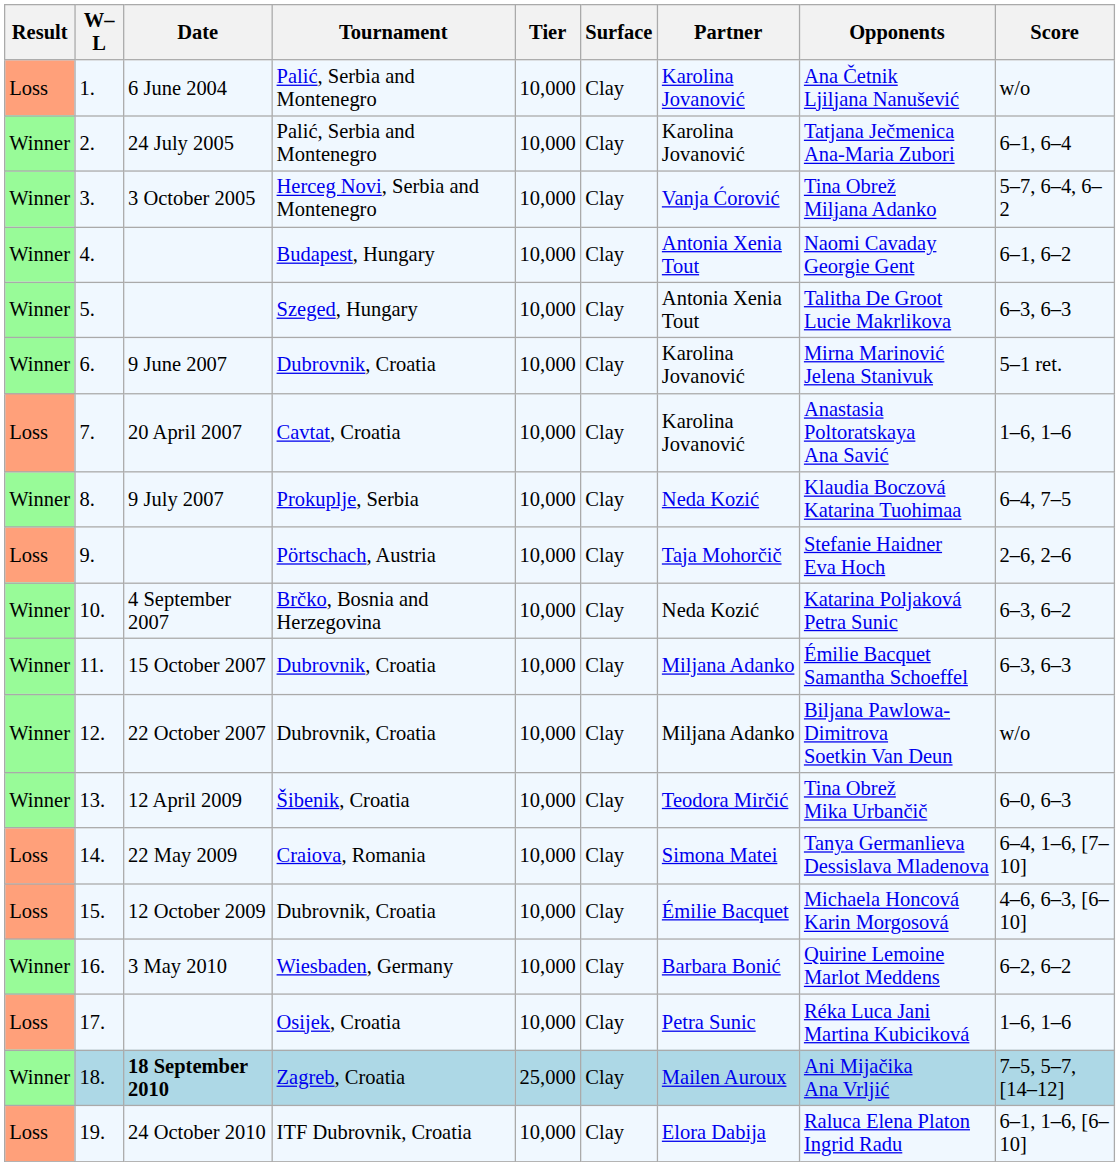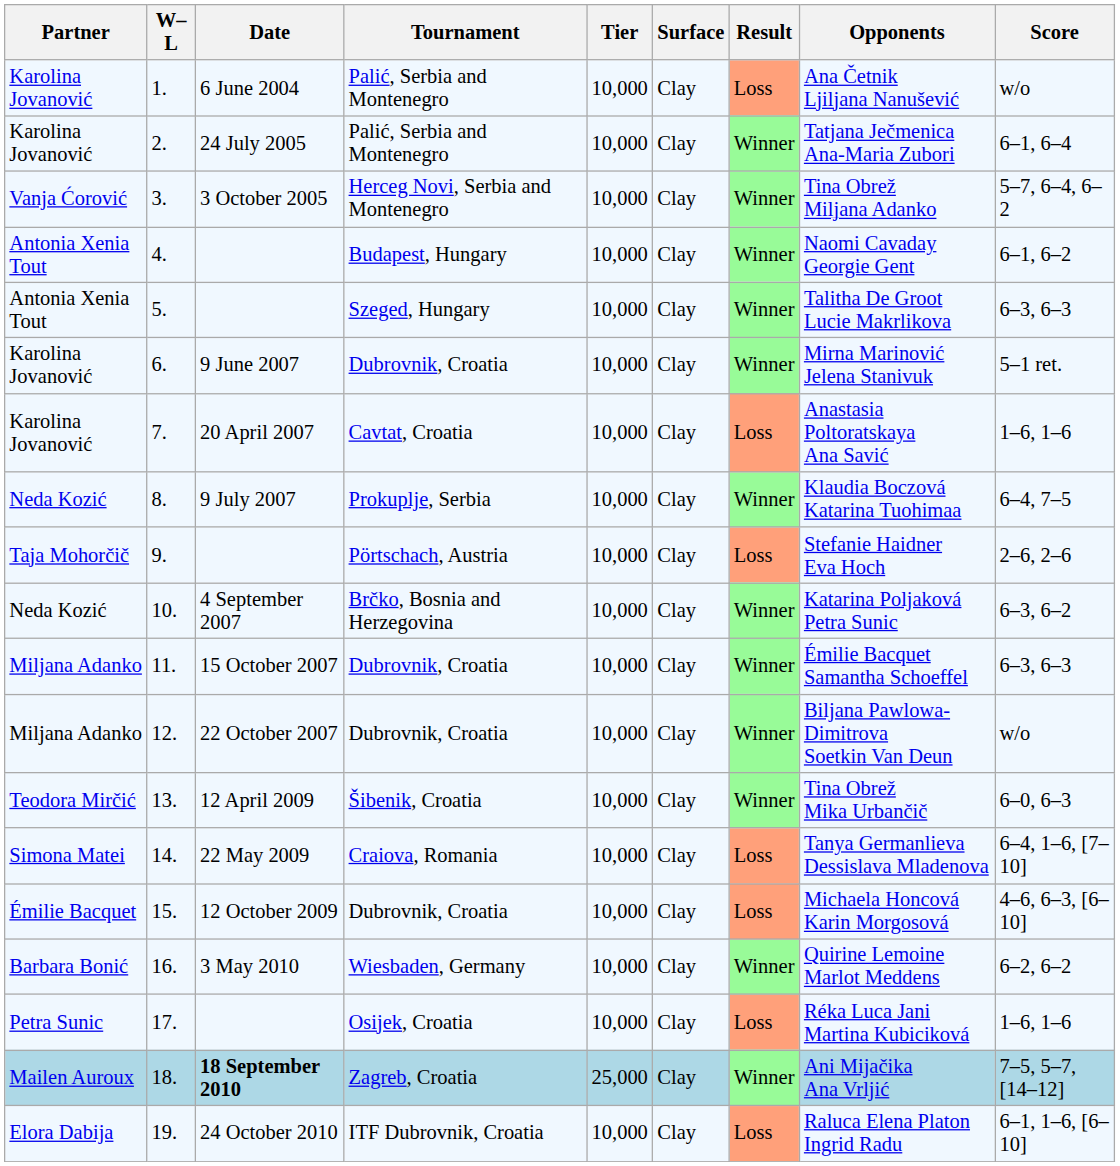 <table class="sortable wikitable">
 <tr>
-<th>Result</th>
+<th>Partner</th>
 <th class="unsortable">W–L</th>
 <th>Date</th>
 <th>Tournament</th>
 <th>Tier</th>
 <th>Surface</th>
-<th>Partner</th>
+<th>Result</th>
 <th>Opponents</th>
 <th class="unsortable">Score</th>
 </tr>
 <tr bgcolor="#f0f8ff">
-<td style="background:#ffa07a;">Loss</td>
+<td> <a href='#'>Karolina Jovanović</a></td>
 <td>1.</td>
 <td>6 June 2004</td>
 <td><a href='#'>Palić</a>, Serbia and Montenegro</td>
 <td>10,000</td>
 <td>Clay</td>
-<td> <a href='#'>Karolina Jovanović</a></td>
+<td style="background:#ffa07a;">Loss</td>
 <td> <a href='#'>Ana Četnik</a> <br>  <a href='#'>Ljiljana Nanušević</a></td>
 <td>w/o</td>
 </tr>
 <tr bgcolor="#f0f8ff">
-<td bgcolor="98FB98">Winner</td>
+<td> Karolina Jovanović</td>
 <td>2.</td>
 <td>24 July 2005</td>
 <td>Palić, Serbia and Montenegro</td>
 <td>10,000</td>
 <td>Clay</td>
-<td> Karolina Jovanović</td>
+<td bgcolor="98FB98">Winner</td>
 <td> <a href='#'>Tatjana Ječmenica</a> <br>  <a href='#'>Ana-Maria Zubori</a></td>
 <td>6–1, 6–4</td>
 </tr>
 <tr style="background:#f0f8ff;">
-<td bgcolor="98FB98">Winner</td>
+<td> <a href='#'>Vanja Ćorović</a></td>
 <td>3.</td>
 <td>3 October 2005</td>
 <td><a href='#'>Herceg Novi</a>, Serbia and Montenegro</td>
 <td>10,000</td>
 <td>Clay</td>
-<td> <a href='#'>Vanja Ćorović</a></td>
+<td bgcolor="98FB98">Winner</td>
 <td> <a href='#'>Tina Obrež</a> <br>  <a href='#'>Miljana Adanko</a></td>
 <td>5–7, 6–4, 6–2</td>
 </tr>
 <tr bgcolor="#f0f8ff">
-<td bgcolor="98FB98">Winner</td>
+<td> <a href='#'>Antonia Xenia Tout</a></td>
 <td>4.</td>
 <td></td>
 <td><a href='#'>Budapest</a>, Hungary</td>
 <td>10,000</td>
 <td>Clay</td>
-<td> <a href='#'>Antonia Xenia Tout</a></td>
+<td bgcolor="98FB98">Winner</td>
 <td> <a href='#'>Naomi Cavaday</a> <br>  <a href='#'>Georgie Gent</a></td>
 <td>6–1, 6–2</td>
 </tr>
 <tr bgcolor="#f0f8ff">
-<td bgcolor="98FB98">Winner</td>
+<td> Antonia Xenia Tout</td>
 <td>5.</td>
 <td></td>
 <td><a href='#'>Szeged</a>, Hungary</td>
 <td>10,000</td>
 <td>Clay</td>
-<td> Antonia Xenia Tout</td>
+<td bgcolor="98FB98">Winner</td>
 <td> <a href='#'>Talitha De Groot</a> <br>  <a href='#'>Lucie Makrlikova</a></td>
 <td>6–3, 6–3</td>
 </tr>
 <tr bgcolor="#f0f8ff">
-<td bgcolor="98FB98">Winner</td>
+<td> Karolina Jovanović</td>
 <td>6.</td>
 <td>9 June 2007</td>
 <td><a href='#'>Dubrovnik</a>, Croatia</td>
 <td>10,000</td>
 <td>Clay</td>
-<td> Karolina Jovanović</td>
+<td bgcolor="98FB98">Winner</td>
 <td> <a href='#'>Mirna Marinović</a> <br>  <a href='#'>Jelena Stanivuk</a></td>
 <td>5–1 ret.</td>
 </tr>
 <tr bgcolor="#f0f8ff">
-<td style="background:#ffa07a;">Loss</td>
+<td> Karolina Jovanović</td>
 <td>7.</td>
 <td>20 April 2007</td>
 <td><a href='#'>Cavtat</a>, Croatia</td>
 <td>10,000</td>
 <td>Clay</td>
-<td> Karolina Jovanović</td>
+<td style="background:#ffa07a;">Loss</td>
 <td> <a href='#'>Anastasia Poltoratskaya</a> <br>  <a href='#'>Ana Savić</a></td>
 <td>1–6, 1–6</td>
 </tr>
 <tr bgcolor="#f0f8ff">
-<td bgcolor="98FB98">Winner</td>
+<td> <a href='#'>Neda Kozić</a></td>
 <td>8.</td>
 <td>9 July 2007</td>
 <td><a href='#'>Prokuplje</a>, Serbia</td>
 <td>10,000</td>
 <td>Clay</td>
-<td> <a href='#'>Neda Kozić</a></td>
+<td bgcolor="98FB98">Winner</td>
 <td> <a href='#'>Klaudia Boczová</a> <br>  <a href='#'>Katarina Tuohimaa</a></td>
 <td>6–4, 7–5</td>
 </tr>
 <tr bgcolor="#f0f8ff">
-<td style="background:#ffa07a;">Loss</td>
+<td> <a href='#'>Taja Mohorčič</a></td>
 <td>9.</td>
 <td></td>
 <td><a href='#'>Pörtschach</a>, Austria</td>
 <td>10,000</td>
 <td>Clay</td>
-<td> <a href='#'>Taja Mohorčič</a></td>
+<td style="background:#ffa07a;">Loss</td>
 <td> <a href='#'>Stefanie Haidner</a> <br>  <a href='#'>Eva Hoch</a></td>
 <td>2–6, 2–6</td>
 </tr>
 <tr bgcolor="#f0f8ff">
-<td bgcolor="98FB98">Winner</td>
+<td> Neda Kozić</td>
 <td>10.</td>
 <td>4 September 2007</td>
 <td><a href='#'>Brčko</a>, Bosnia and Herzegovina</td>
 <td>10,000</td>
 <td>Clay</td>
-<td> Neda Kozić</td>
+<td bgcolor="98FB98">Winner</td>
 <td> <a href='#'>Katarina Poljaková</a> <br>  <a href='#'>Petra Sunic</a></td>
 <td>6–3, 6–2</td>
 </tr>
 <tr bgcolor="#f0f8ff">
-<td bgcolor="98FB98">Winner</td>
+<td> <a href='#'>Miljana Adanko</a></td>
 <td>11.</td>
 <td>15 October 2007</td>
 <td><a href='#'>Dubrovnik</a>, Croatia</td>
 <td>10,000</td>
 <td>Clay</td>
-<td> <a href='#'>Miljana Adanko</a></td>
+<td bgcolor="98FB98">Winner</td>
 <td> <a href='#'>Émilie Bacquet</a> <br>  <a href='#'>Samantha Schoeffel</a></td>
 <td>6–3, 6–3</td>
 </tr>
 <tr bgcolor="#f0f8ff">
-<td bgcolor="98FB98">Winner</td>
+<td> Miljana Adanko</td>
 <td>12.</td>
 <td>22 October 2007</td>
 <td>Dubrovnik, Croatia</td>
 <td>10,000</td>
 <td>Clay</td>
-<td> Miljana Adanko</td>
+<td bgcolor="98FB98">Winner</td>
 <td> <a href='#'>Biljana Pawlowa-Dimitrova</a> <br>  <a href='#'>Soetkin Van Deun</a></td>
 <td>w/o</td>
 </tr>
 <tr bgcolor="#f0f8ff">
-<td bgcolor="98FB98">Winner</td>
+<td> <a href='#'>Teodora Mirčić</a></td>
 <td>13.</td>
 <td>12 April 2009</td>
 <td><a href='#'>Šibenik</a>, Croatia</td>
 <td>10,000</td>
 <td>Clay</td>
-<td> <a href='#'>Teodora Mirčić</a></td>
+<td bgcolor="98FB98">Winner</td>
 <td> <a href='#'>Tina Obrež</a> <br>  <a href='#'>Mika Urbančič</a></td>
 <td>6–0, 6–3</td>
 </tr>
 <tr bgcolor="#f0f8ff">
-<td bgcolor="FFA07A">Loss</td>
+<td> <a href='#'>Simona Matei</a></td>
 <td>14.</td>
 <td>22 May 2009</td>
 <td><a href='#'>Craiova</a>, Romania</td>
 <td>10,000</td>
 <td>Clay</td>
-<td> <a href='#'>Simona Matei</a></td>
+<td bgcolor="FFA07A">Loss</td>
 <td> <a href='#'>Tanya Germanlieva</a> <br>  <a href='#'>Dessislava Mladenova</a></td>
 <td>6–4, 1–6, [7–10]</td>
 </tr>
 <tr bgcolor="#f0f8ff">
-<td bgcolor="FFA07A">Loss</td>
+<td> <a href='#'>Émilie Bacquet</a></td>
 <td>15.</td>
 <td>12 October 2009</td>
 <td>Dubrovnik, Croatia</td>
 <td>10,000</td>
 <td>Clay</td>
-<td> <a href='#'>Émilie Bacquet</a></td>
+<td bgcolor="FFA07A">Loss</td>
 <td> <a href='#'>Michaela Honcová</a> <br>  <a href='#'>Karin Morgosová</a></td>
 <td>4–6, 6–3, [6–10]</td>
 </tr>
 <tr bgcolor="#f0f8ff">
-<td bgcolor="98FB98">Winner</td>
+<td> <a href='#'>Barbara Bonić</a></td>
 <td>16.</td>
 <td>3 May 2010</td>
 <td><a href='#'>Wiesbaden</a>, Germany</td>
 <td>10,000</td>
 <td>Clay</td>
-<td> <a href='#'>Barbara Bonić</a></td>
+<td bgcolor="98FB98">Winner</td>
 <td> <a href='#'>Quirine Lemoine</a> <br>  <a href='#'>Marlot Meddens</a></td>
 <td>6–2, 6–2</td>
 </tr>
 <tr bgcolor="#f0f8ff">
-<td bgcolor="FFA07A">Loss</td>
+<td> <a href='#'>Petra Sunic</a></td>
 <td>17.</td>
 <td></td>
 <td><a href='#'>Osijek</a>, Croatia</td>
 <td>10,000</td>
 <td>Clay</td>
-<td> <a href='#'>Petra Sunic</a></td>
+<td bgcolor="FFA07A">Loss</td>
 <td> <a href='#'>Réka Luca Jani</a> <br>  <a href='#'>Martina Kubiciková</a></td>
 <td>1–6, 1–6</td>
 </tr>
 <tr style="background:lightblue;">
-<td bgcolor="98FB98">Winner</td>
+<td> <a href='#'>Mailen Auroux</a></td>
 <td>18.</td>
 <td><strong>18 September 2010</strong></td>
 <td><a href='#'>Zagreb</a>, Croatia</td>
 <td>25,000</td>
 <td>Clay</td>
-<td> <a href='#'>Mailen Auroux</a></td>
+<td bgcolor="98FB98">Winner</td>
 <td> <a href='#'>Ani Mijačika</a> <br>  <a href='#'>Ana Vrljić</a></td>
 <td>7–5, 5–7, [14–12]</td>
 </tr>
 <tr bgcolor="#f0f8ff">
-<td bgcolor="FFA07A">Loss</td>
+<td> <a href='#'>Elora Dabija</a></td>
 <td>19.</td>
 <td>24 October 2010</td>
 <td>ITF Dubrovnik, Croatia</td>
 <td>10,000</td>
 <td>Clay</td>
-<td> <a href='#'>Elora Dabija</a></td>
+<td bgcolor="FFA07A">Loss</td>
 <td> <a href='#'>Raluca Elena Platon</a> <br>  <a href='#'>Ingrid Radu</a></td>
 <td>6–1, 1–6, [6–10]</td>
 </tr>
 </table>
